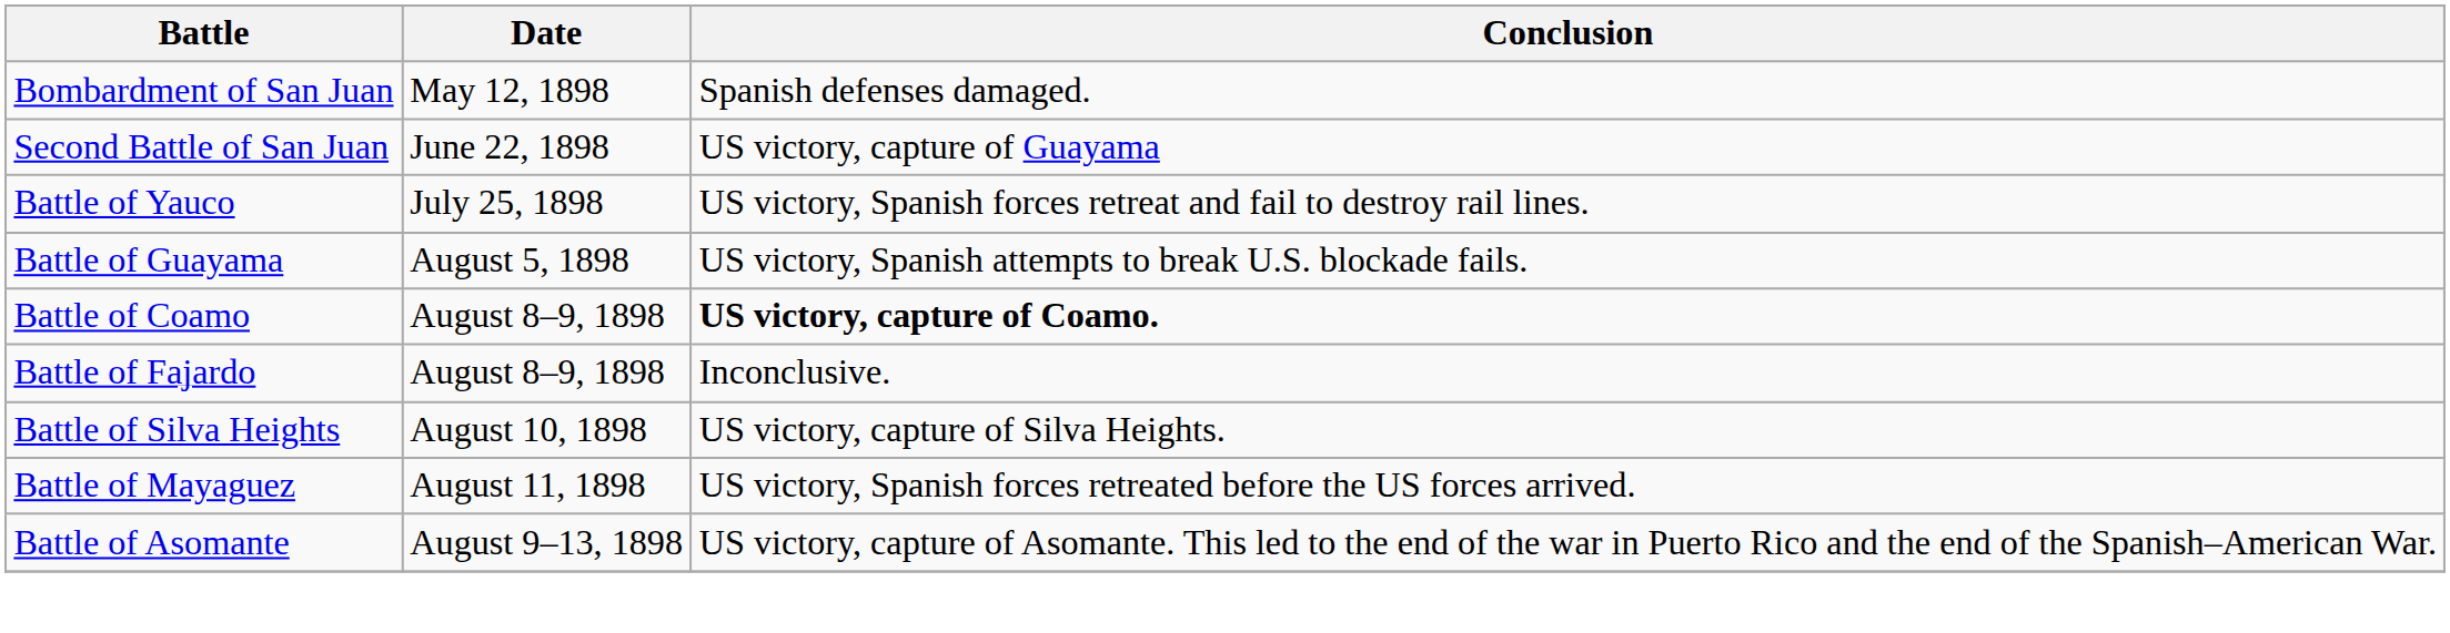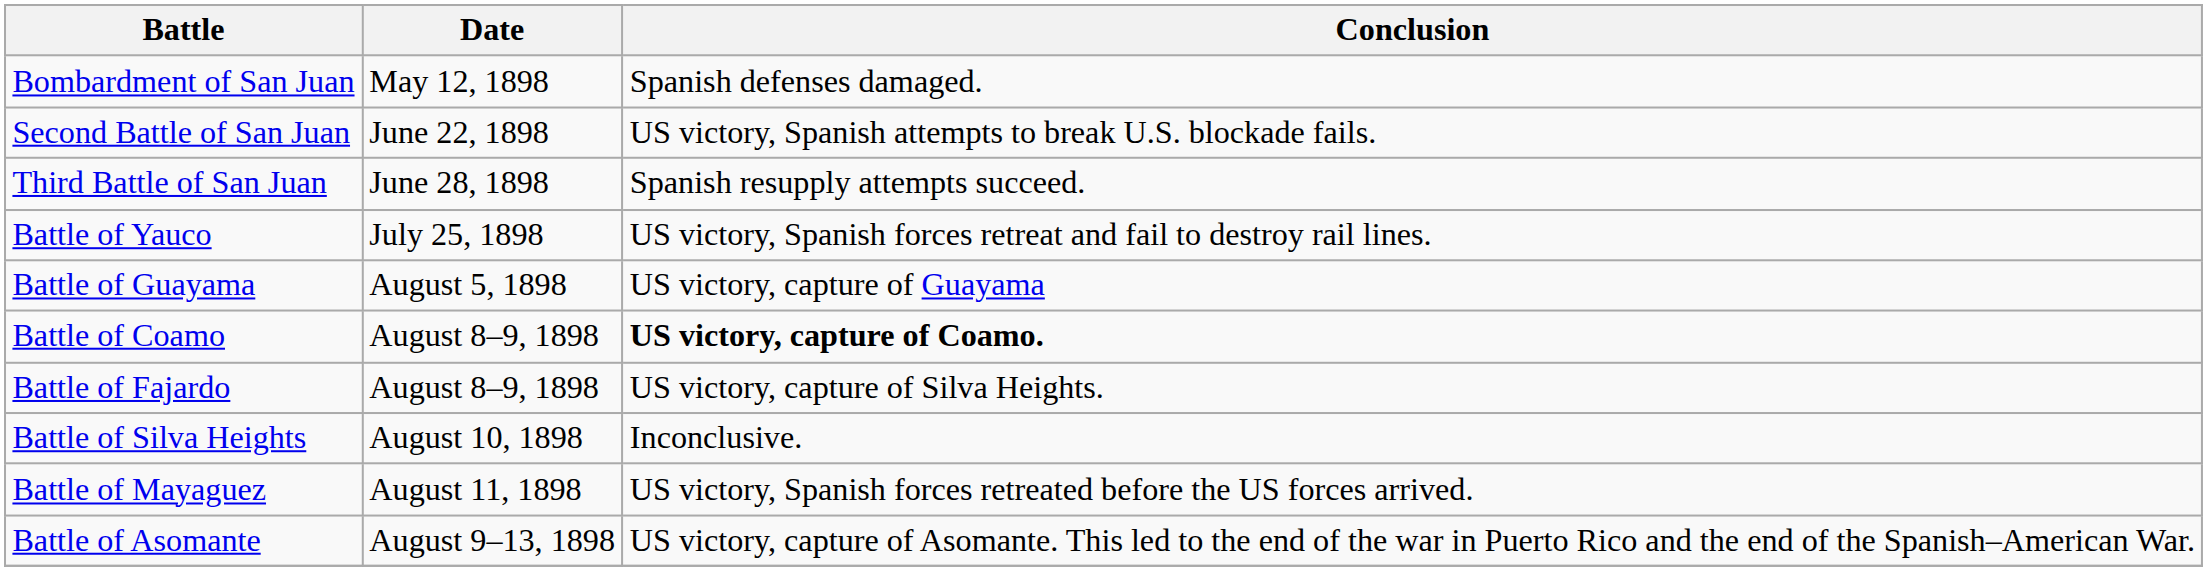 <table class="wikitable sortable">
 <tr>
 <th scope="col">Battle</th>
 <th scope="col">Date</th>
 <th scope="col">Conclusion</th>
 </tr>
 <tr>
 <td><a href='#'>Bombardment of San Juan</a></td>
 <td>May 12, 1898</td>
 <td>Spanish defenses damaged.</td>
 </tr>
 <tr>
 <td><a href='#'>Second Battle of San Juan</a></td>
 <td>June 22, 1898</td>
-<td>US victory, capture of <a href='#'>Guayama</a></td>
+<td>US victory, Spanish attempts to break U.S. blockade fails.</td>
+</tr>
+<tr>
+<td><a href='#'>Third Battle of San Juan</a></td>
+<td>June 28, 1898</td>
+<td>Spanish resupply attempts succeed.</td>
 </tr>
 <tr>
 <td><a href='#'>Battle of Yauco</a></td>
 <td>July 25, 1898</td>
 <td>US victory, Spanish forces retreat and fail to destroy rail lines.</td>
 </tr>
 <tr>
 <td><a href='#'>Battle of Guayama</a></td>
 <td>August 5, 1898</td>
-<td>US victory, Spanish attempts to break U.S. blockade fails.</td>
+<td>US victory, capture of <a href='#'>Guayama</a></td>
 </tr>
 <tr>
 <td><a href='#'>Battle of Coamo</a></td>
 <td>August 8–9, 1898</td>
 <td><strong>US victory, capture of Coamo.</strong></td>
 </tr>
 <tr>
 <td><a href='#'>Battle of Fajardo</a></td>
 <td>August 8–9, 1898</td>
-<td>Inconclusive.</td>
+<td>US victory, capture of Silva Heights.</td>
 </tr>
 <tr>
 <td><a href='#'>Battle of Silva Heights</a></td>
 <td>August 10, 1898</td>
-<td>US victory, capture of Silva Heights.</td>
+<td>Inconclusive.</td>
 </tr>
 <tr>
 <td><a href='#'>Battle of Mayaguez</a></td>
 <td>August 11, 1898</td>
 <td>US victory, Spanish forces retreated before the US forces arrived.</td>
 </tr>
 <tr>
 <td><a href='#'>Battle of Asomante</a></td>
 <td>August 9–13, 1898</td>
 <td>US victory, capture of Asomante. This led to the end of the war in Puerto Rico and the end of the Spanish–American War.</td>
 </tr>
 <tr>
 </tr>
 </table>
